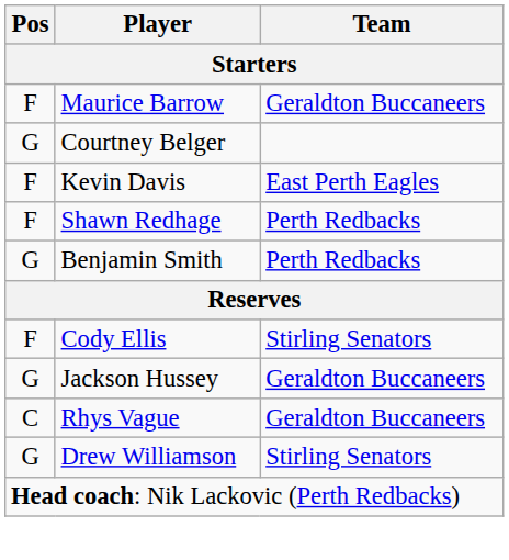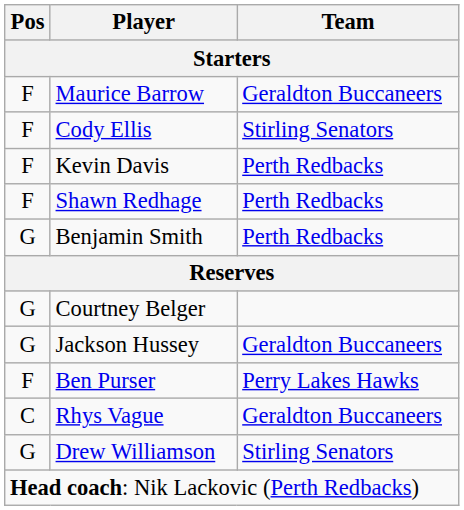 <table class="wikitable" style="text-align:center">
 <tr>
 <th scope="col" width="25px">Pos</th>
 <th scope="col" width="125px">Player</th>
 <th scope="col" width="150px">Team</th>
 </tr>
 <tr>
 <th scope="col" colspan="3">Starters</th>
 </tr>
 <tr>
 <td>F</td>
 <td style="text-align:left"><a href='#'>Maurice Barrow</a></td>
 <td style="text-align:left"><a href='#'>Geraldton Buccaneers</a></td>
 </tr>
 <tr>
-<td>G</td>
-<td style="text-align:left">Courtney Belger</td>
-<td style="text-align:left"></td>
+<td>F</td>
+<td style="text-align:left"><a href='#'>Cody Ellis</a></td>
+<td style="text-align:left"><a href='#'>Stirling Senators</a></td>
 </tr>
 <tr>
 <td>F</td>
 <td style="text-align:left">Kevin Davis</td>
-<td style="text-align:left"><a href='#'>East Perth Eagles</a></td>
+<td style="text-align:left"><a href='#'>Perth Redbacks</a></td>
 </tr>
 <tr>
 <td>F</td>
 <td style="text-align:left"><a href='#'>Shawn Redhage</a></td>
 <td style="text-align:left"><a href='#'>Perth Redbacks</a></td>
 </tr>
 <tr>
 <td>G</td>
 <td style="text-align:left">Benjamin Smith</td>
 <td style="text-align:left"><a href='#'>Perth Redbacks</a></td>
 </tr>
 <tr>
 <th scope="col" colspan="3">Reserves</th>
 </tr>
 <tr>
-<td>F</td>
-<td style="text-align:left"><a href='#'>Cody Ellis</a></td>
-<td style="text-align:left"><a href='#'>Stirling Senators</a></td>
+<td>G</td>
+<td style="text-align:left">Courtney Belger</td>
+<td style="text-align:left"></td>
 </tr>
 <tr>
 <td>G</td>
 <td style="text-align:left">Jackson Hussey</td>
 <td style="text-align:left"><a href='#'>Geraldton Buccaneers</a></td>
+</tr>
+<tr>
+<td>F</td>
+<td style="text-align:left"><a href='#'>Ben Purser</a></td>
+<td style="text-align:left"><a href='#'>Perry Lakes Hawks</a></td>
 </tr>
 <tr>
 <td>C</td>
 <td style="text-align:left"><a href='#'>Rhys Vague</a></td>
 <td style="text-align:left"><a href='#'>Geraldton Buccaneers</a></td>
 </tr>
 <tr>
 <td>G</td>
 <td style="text-align:left"><a href='#'>Drew Williamson</a></td>
 <td style="text-align:left"><a href='#'>Stirling Senators</a></td>
 </tr>
 <tr>
 <td style="text-align:left" colspan="3"><strong>Head coach</strong>: Nik Lackovic (<a href='#'>Perth Redbacks</a>)</td>
 </tr>
 </table>
